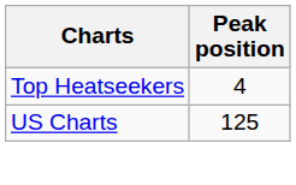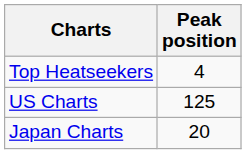 <table class="wikitable">
 <tr>
 <th align="left">Charts</th>
 <th align="left">Peak<br>position</th>
 </tr>
 <tr>
 <td align="left"><a href='#'>Top Heatseekers</a></td>
 <td align="center">4</td>
 </tr>
 <tr>
 <td align="left"><a href='#'>US Charts</a></td>
 <td align="center">125</td>
 </tr>
+<tr>
+<td align="left"><a href='#'>Japan Charts</a></td>
+<td align="center">20</td>
+</tr>
 </table>
